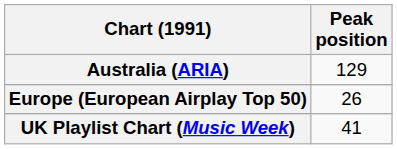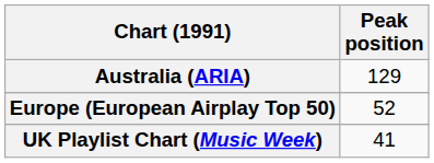 <table class="wikitable plainrowheaders" style="text-align:center">
 <tr>
 <th>Chart (1991)</th>
 <th>Peak<br>position</th>
 </tr>
 <tr>
 <th scope="row">Australia (<a href='#'>ARIA</a>)</th>
 <td style="text-align:center;">129</td>
 </tr>
 <tr>
 </tr>
 <tr>
 <th scope="row">Europe (European Airplay Top 50)</th>
-<td>26</td>
+<td>52</td>
 </tr>
 <tr>
 </tr>
 <tr>
 </tr>
 <tr>
 <th scope="row">UK Playlist Chart (<em><a href='#'>Music Week</a></em>)</th>
 <td style="text-align:center;">41</td>
 </tr>
 </table>
